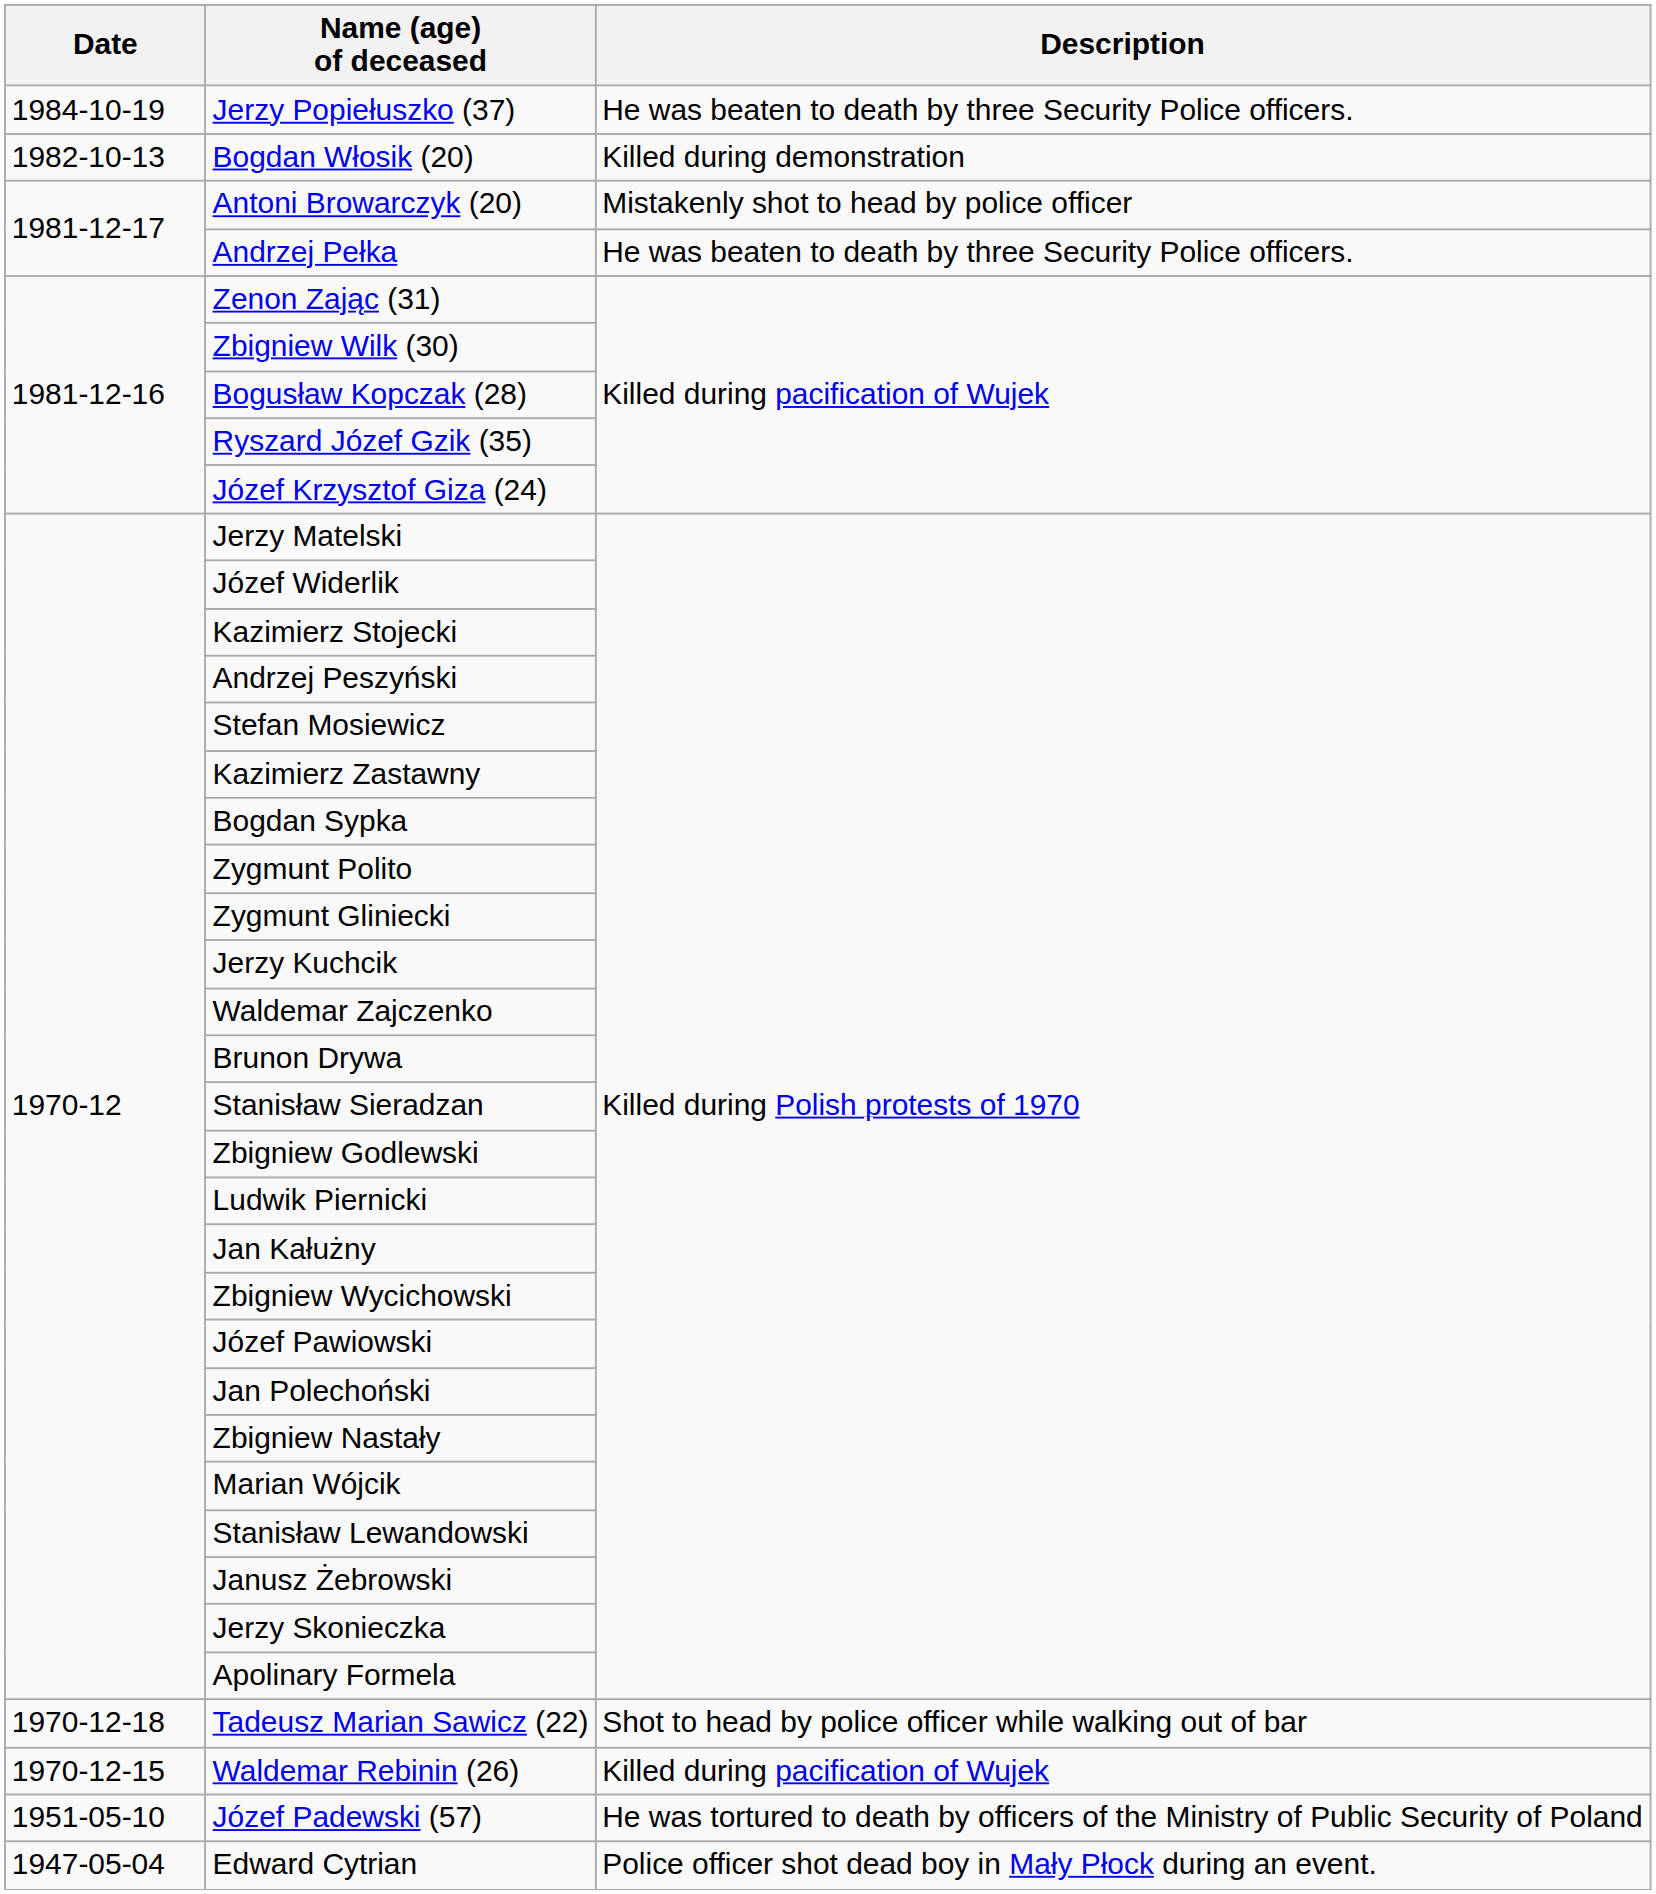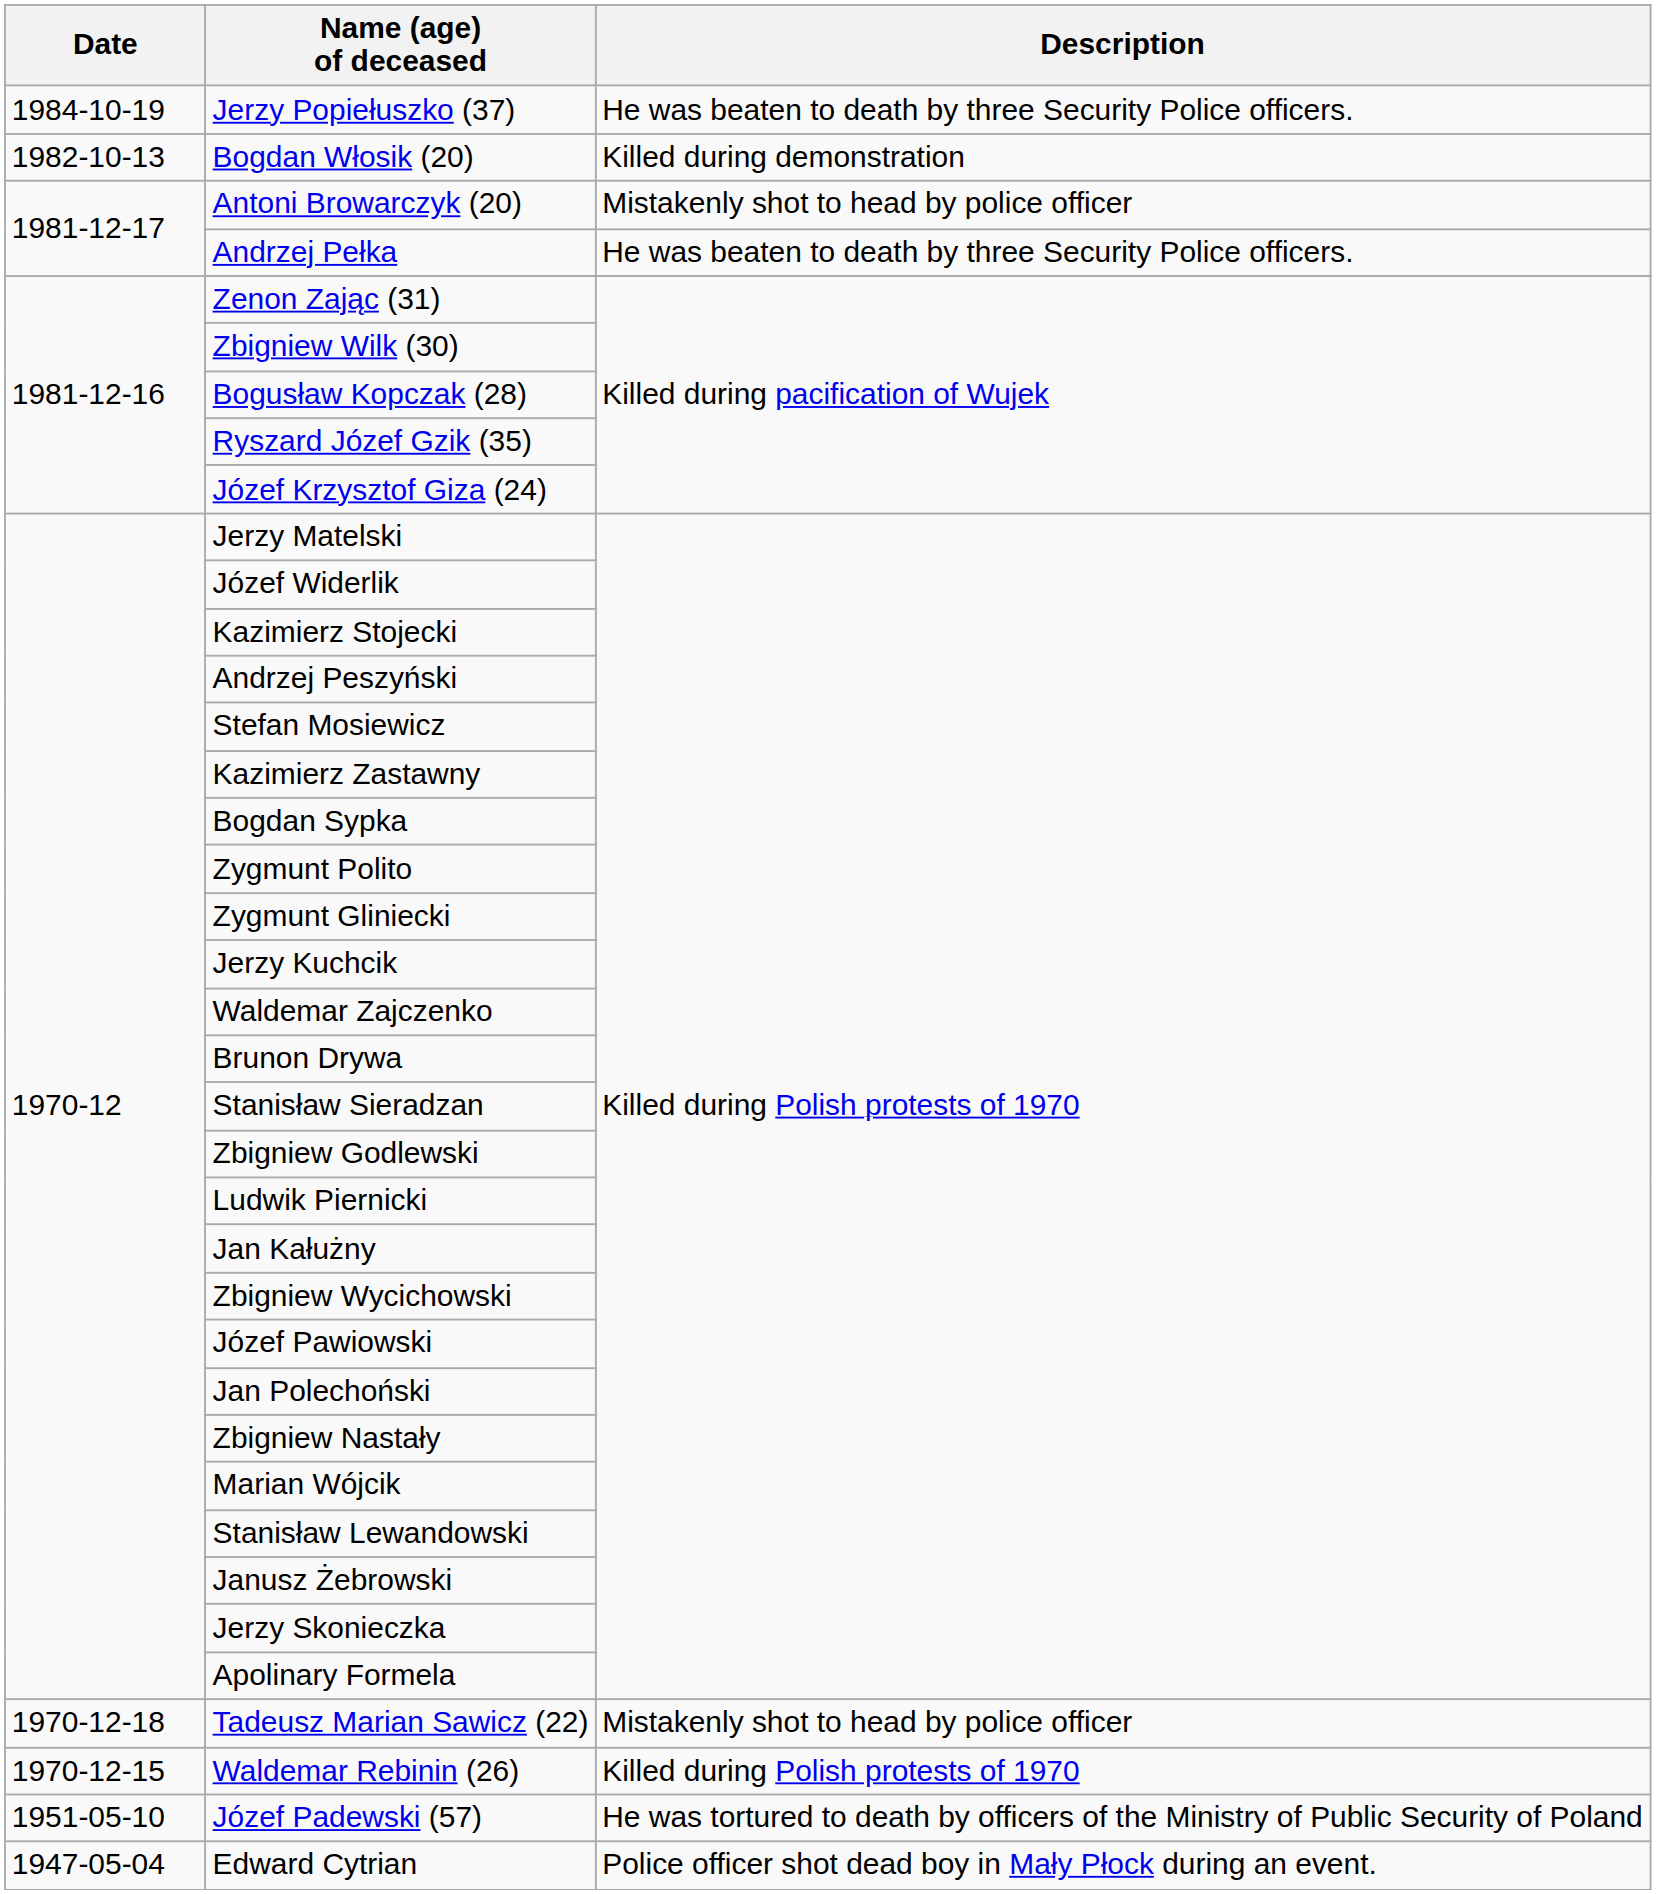 <table class="wikitable sortable static-row-numbers static-row-header-text"  border="1">
 <tr>
 <th style="width: 100px;">Date</th>
 <th>Name (age)<br>of deceased</th>
 <th>Description</th>
 </tr>
 <tr>
 <td>1984-10-19</td>
 <td><a href='#'>Jerzy Popiełuszko</a> (37)</td>
 <td>He was beaten to death by three Security Police officers.</td>
 </tr>
 <tr>
 <td>1982-10-13</td>
 <td><a href='#'>Bogdan Włosik</a> (20)</td>
 <td>Killed during demonstration</td>
 </tr>
 <tr>
 <td rowspan="2">1981-12-17</td>
 <td><a href='#'>Antoni Browarczyk</a> (20)</td>
 <td>Mistakenly shot to head by police officer</td>
 </tr>
 <tr>
 <td><a href='#'>Andrzej Pełka</a></td>
 <td>He was beaten to death by three Security Police officers.</td>
 </tr>
 <tr>
 <td rowspan="6">1981-12-16</td>
 </tr>
 <tr>
 <td><a href='#'>Zenon Zając</a> (31)</td>
 <td rowspan="5">Killed during <a href='#'>pacification of Wujek</a></td>
 </tr>
 <tr>
 <td><a href='#'>Zbigniew Wilk</a> (30)</td>
 </tr>
 <tr>
 <td><a href='#'>Bogusław Kopczak</a> (28)</td>
 </tr>
 <tr>
 <td><a href='#'>Ryszard Józef Gzik</a> (35)</td>
 </tr>
 <tr>
 <td><a href='#'>Józef Krzysztof Giza</a> (24)</td>
 </tr>
 <tr>
 <td rowspan="25">1970-12</td>
 <td>Jerzy Matelski</td>
 <td rowspan="25">Killed during <a href='#'>Polish protests of 1970</a></td>
 </tr>
 <tr>
 <td>Józef Widerlik</td>
 </tr>
 <tr>
 <td>Kazimierz Stojecki</td>
 </tr>
 <tr>
 <td>Andrzej Peszyński</td>
 </tr>
 <tr>
 <td>Stefan Mosiewicz</td>
 </tr>
 <tr>
 <td>Kazimierz Zastawny</td>
 </tr>
 <tr>
 <td>Bogdan Sypka</td>
 </tr>
 <tr>
 <td>Zygmunt Polito</td>
 </tr>
 <tr>
 <td>Zygmunt Gliniecki</td>
 </tr>
 <tr>
 <td>Jerzy Kuchcik</td>
 </tr>
 <tr>
 <td>Waldemar Zajczenko</td>
 </tr>
 <tr>
 <td>Brunon Drywa</td>
 </tr>
 <tr>
 <td>Stanisław Sieradzan</td>
 </tr>
 <tr>
 <td>Zbigniew Godlewski</td>
 </tr>
 <tr>
 <td>Ludwik Piernicki</td>
 </tr>
 <tr>
 <td>Jan Kałużny</td>
 </tr>
 <tr>
 <td>Zbigniew Wycichowski</td>
 </tr>
 <tr>
 <td>Józef Pawiowski</td>
 </tr>
 <tr>
 <td>Jan Polechoński</td>
 </tr>
 <tr>
 <td>Zbigniew Nastały</td>
 </tr>
 <tr>
 <td>Marian Wójcik</td>
 </tr>
 <tr>
 <td>Stanisław Lewandowski</td>
 </tr>
 <tr>
 <td>Janusz Żebrowski</td>
 </tr>
 <tr>
 <td>Jerzy Skonieczka</td>
 </tr>
 <tr>
 <td>Apolinary Formela</td>
 </tr>
 <tr>
 <td>1970-12-18</td>
 <td><a href='#'>Tadeusz Marian Sawicz</a> (22)</td>
-<td>Shot to head by police officer while walking out of bar</td>
+<td>Mistakenly shot to head by police officer</td>
 </tr>
 <tr>
 <td>1970-12-15</td>
 <td><a href='#'>Waldemar Rebinin</a> (26)</td>
-<td>Killed during <a href='#'>pacification of Wujek</a></td>
+<td>Killed during <a href='#'>Polish protests of 1970</a></td>
 </tr>
 <tr>
 <td>1951-05-10</td>
 <td><a href='#'>Józef Padewski</a> (57)</td>
 <td>He was tortured to death by officers of the Ministry of Public Security of Poland</td>
 </tr>
 <tr>
 <td>1947-05-04</td>
 <td>Edward Cytrian</td>
 <td>Police officer shot dead boy in <a href='#'>Mały Płock</a> during an event.</td>
 </tr>
 </table>
